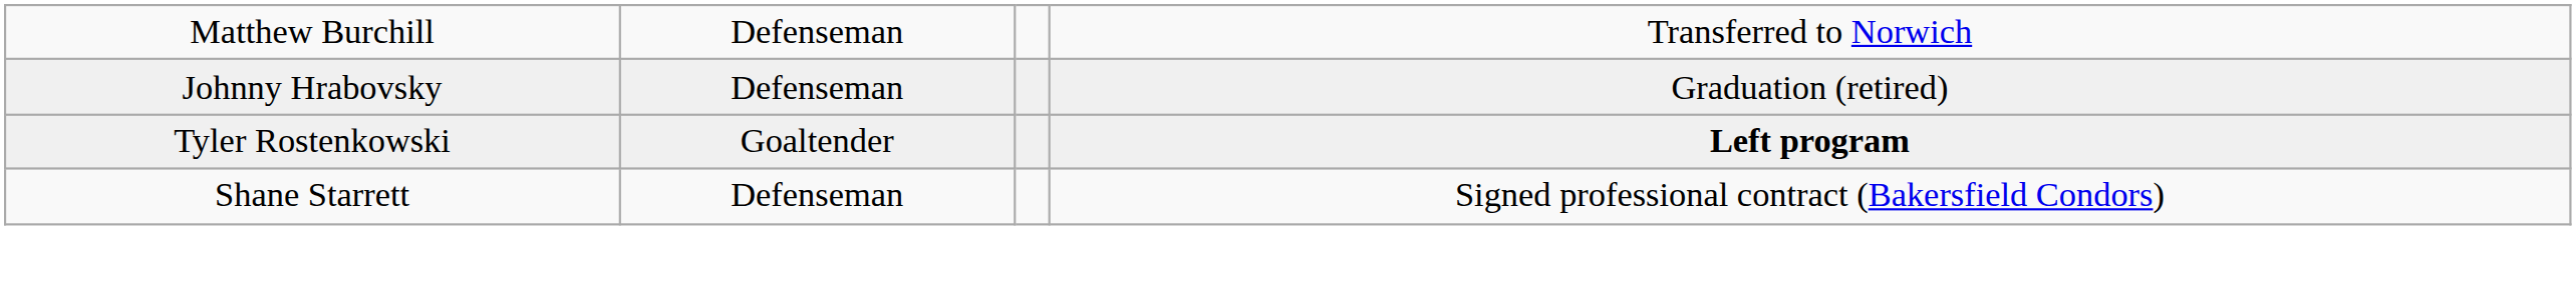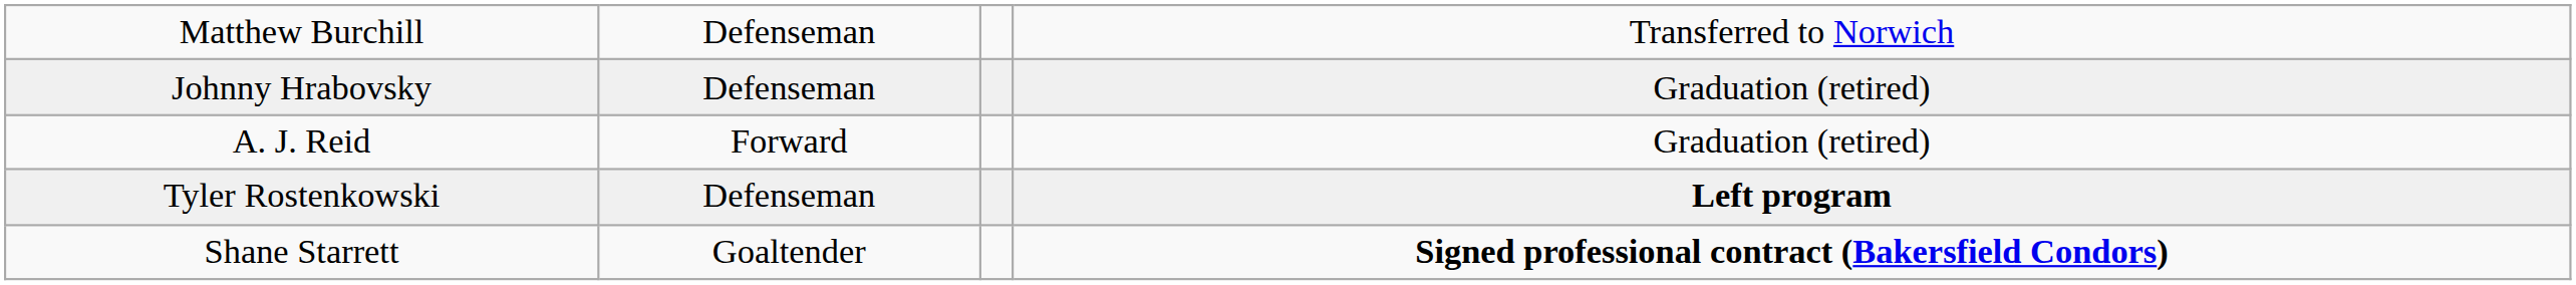 <table class="wikitable" width="60%">
 <tr align="center" bgcolor="">
 <td>Matthew Burchill</td>
 <td>Defenseman</td>
 <td></td>
 <td>Transferred to <a href='#'>Norwich</a></td>
 </tr>
 <tr align="center" bgcolor="f0f0f0">
 <td>Johnny Hrabovsky</td>
 <td>Defenseman</td>
 <td></td>
 <td>Graduation (retired)</td>
 </tr>
+<tr align="center" bgcolor="">
+<td>A. J. Reid</td>
+<td>Forward</td>
+<td></td>
+<td>Graduation (retired)</td>
+</tr>
 <tr align="center" bgcolor="f0f0f0">
 <td>Tyler Rostenkowski</td>
-<td>Goaltender</td>
+<td>Defenseman</td>
 <td></td>
 <td><strong>Left program</strong></td>
 </tr>
 <tr align="center" bgcolor="">
 <td>Shane Starrett</td>
-<td>Defenseman</td>
+<td>Goaltender</td>
 <td></td>
-<td>Signed professional contract (<a href='#'>Bakersfield Condors</a>)</td>
+<td><strong>Signed professional contract (<a href='#'>Bakersfield Condors</a>)</strong></td>
 </tr>
 </table>
